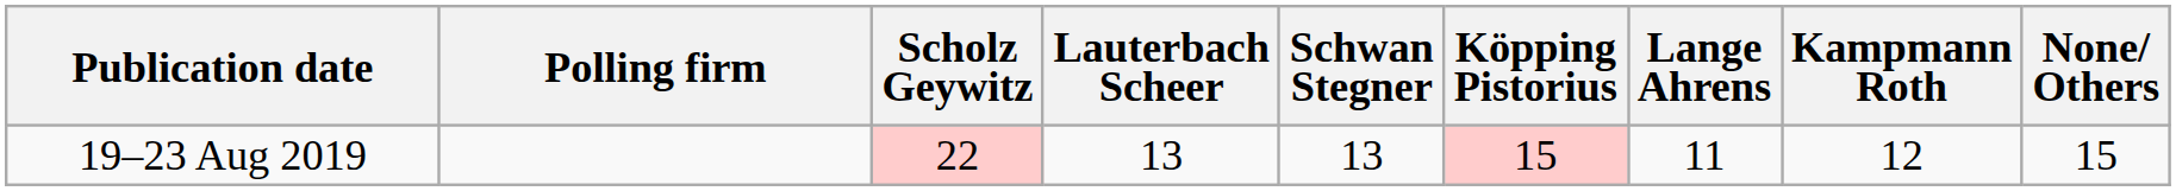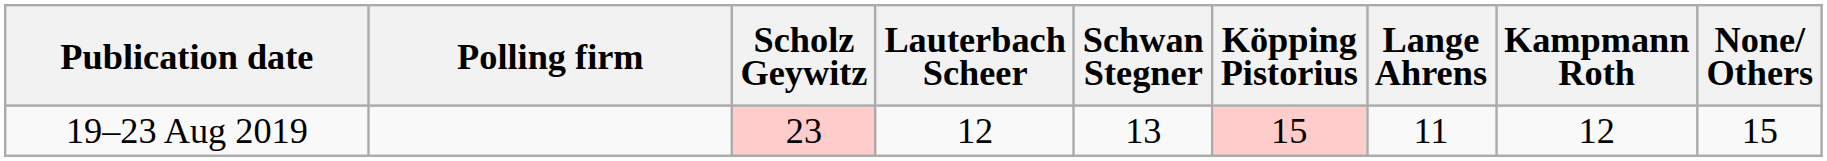 <table class="wikitable" style="text-align:center; font-size:95%; line-height:14px;">
 <tr style="height:42px;">
 <th style="width:145px;">Publication date</th>
 <th style="width:145px;">Polling firm</th>
 <th style="width:40px;">Scholz<br>Geywitz</th>
 <th style="width:40px;">Lauterbach<br>Scheer</th>
 <th style="width:40px;">Schwan<br>Stegner</th>
 <th style="width:40px;">Köpping<br>Pistorius</th>
 <th style="width:40px;">Lange<br>Ahrens</th>
 <th style="width:40px;">Kampmann<br>Roth</th>
 <th style="width:40px;">None/<br>Others</th>
 </tr>
 <tr>
 <td>19–23 Aug 2019</td>
 <td></td>
-<td style="background:#FFCCCC">22</td>
-<td>13</td>
+<td style="background:#FFCCCC">23</td>
+<td>12</td>
 <td>13</td>
 <td style="background:#FFCCCC">15</td>
 <td>11</td>
 <td>12</td>
 <td>15</td>
 </tr>
 </table>
